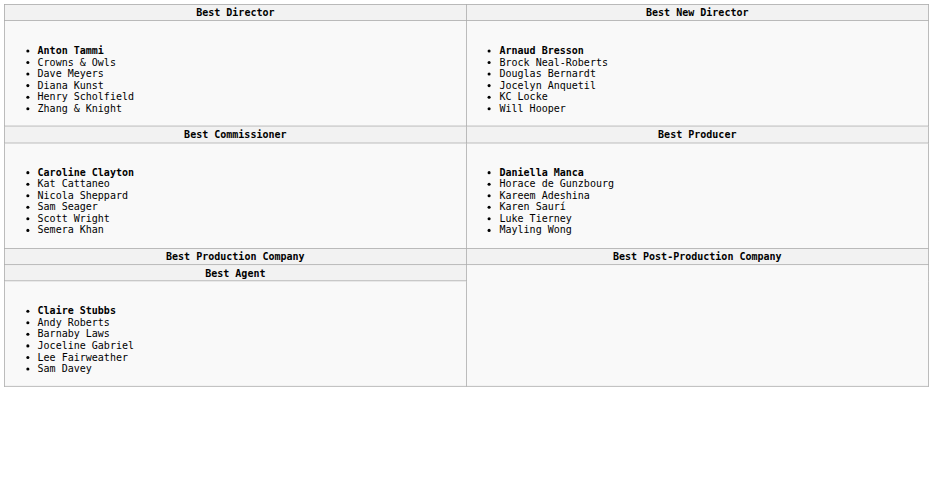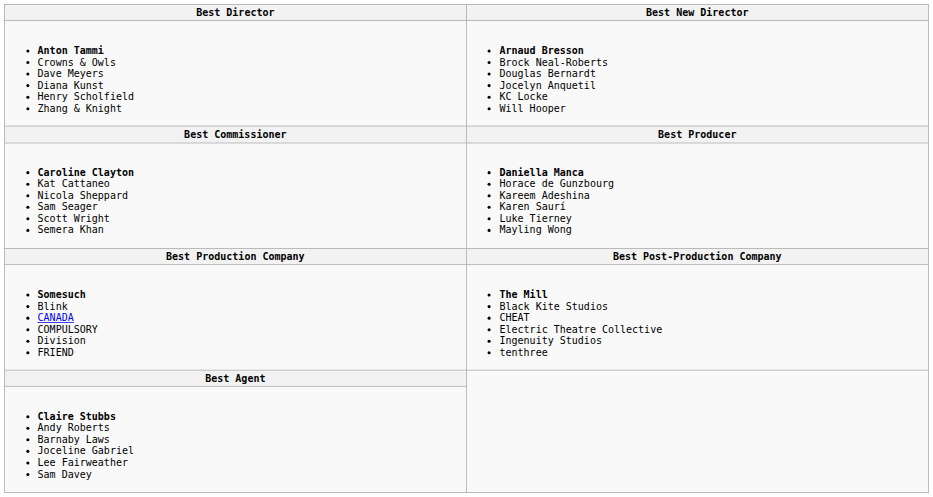 <table class="wikitable" style="width:95%">
 <tr bgcolor="#bebebe">
 <th width="50%">Best Director</th>
 <th width="50%">Best New Director</th>
 </tr>
 <tr>
 <td valign="top"><br><ul><li><strong>Anton Tammi</strong></li><li>Crowns & Owls</li><li>Dave Meyers</li><li>Diana Kunst</li><li>Henry Scholfield</li><li>Zhang & Knight</li></ul></td>
 <td valign="top"><br><ul><li><strong>Arnaud Bresson</strong></li><li>Brock Neal-Roberts</li><li>Douglas Bernardt</li><li>Jocelyn Anquetil</li><li>KC Locke</li><li>Will Hooper</li></ul></td>
 </tr>
 <tr>
 <th width="50%">Best Commissioner</th>
 <th width="50%">Best Producer</th>
 </tr>
 <tr>
 <td valign="top"><br><ul><li><strong>Caroline Clayton</strong></li><li>Kat Cattaneo</li><li>Nicola Sheppard</li><li>Sam Seager</li><li>Scott Wright</li><li>Semera Khan</li></ul></td>
 <td valign="top"><br><ul><li><strong>Daniella Manca</strong></li><li>Horace de Gunzbourg</li><li>Kareem Adeshina</li><li>Karen Saurí</li><li>Luke Tierney</li><li>Mayling Wong</li></ul></td>
 </tr>
 <tr>
 <th width="50%">Best Production Company</th>
 <th width="50%">Best Post-Production Company</th>
 </tr>
 <tr>
+<td valign="top"><br><ul><li><strong>Somesuch</strong></li><li>Blink</li><li><a href='#'>CANADA</a></li><li>COMPULSORY</li><li>Division</li><li>FRIEND</li></ul></td>
+<td valign="top"><br><ul><li><strong>The Mill</strong></li><li>Black Kite Studios</li><li>CHEAT</li><li>Electric Theatre Collective</li><li>Ingenuity Studios</li><li>tenthree</li></ul></td>
+</tr>
+<tr>
 <th width="50%">Best Agent</th>
 </tr>
 <tr>
 <td valign="top"><br><ul><li><strong>Claire Stubbs</strong></li><li>Andy Roberts</li><li>Barnaby Laws</li><li>Joceline Gabriel</li><li>Lee Fairweather</li><li>Sam Davey</li></ul></td>
 </tr>
 </table>
